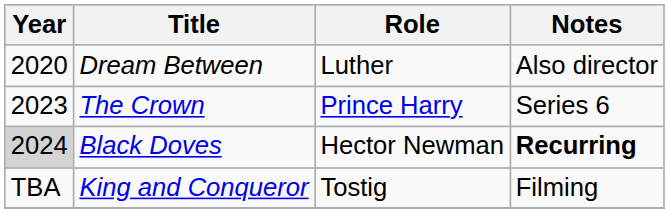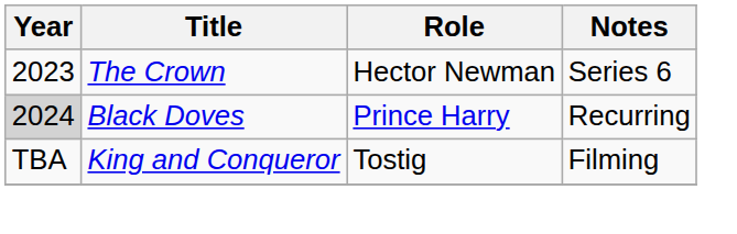 <table class="wikitable sortable">
 <tr>
 <th>Year</th>
 <th>Title</th>
 <th>Role</th>
 <th class="unsortable">Notes</th>
 </tr>
 <tr>
-<td>2020</td>
-<td><em>Dream Between</em></td>
-<td>Luther</td>
-<td>Also director</td>
-</tr>
-<tr>
 <td>2023</td>
 <td><em><a href='#'>The Crown</a></em></td>
-<td><a href='#'>Prince Harry</a></td>
+<td>Hector Newman</td>
 <td>Series 6</td>
 </tr>
 <tr>
 <td style="background: lightgrey;">2024</td>
 <td><em><a href='#'>Black Doves</a></em></td>
-<td>Hector Newman</td>
-<td><strong>Recurring</strong></td>
+<td><a href='#'>Prince Harry</a></td>
+<td>Recurring</td>
 </tr>
 <tr>
 <td>TBA</td>
 <td><em><a href='#'>King and Conqueror</a></em></td>
 <td>Tostig</td>
 <td>Filming</td>
 </tr>
 <tr>
 </tr>
 </table>
